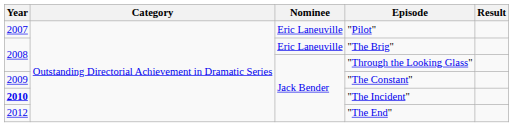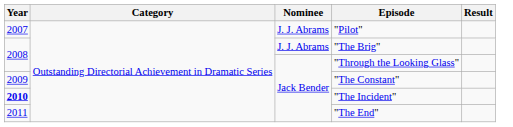 <table class="wikitable">
 <tr>
 <th>Year</th>
 <th>Category</th>
 <th>Nominee</th>
 <th>Episode</th>
 <th>Result</th>
 </tr>
 <tr>
 <td><a href='#'>2007</a></td>
 <td rowspan=6><a href='#'>Outstanding Directorial Achievement in Dramatic Series</a></td>
-<td><a href='#'>Eric Laneuville</a></td>
+<td><a href='#'>J. J. Abrams</a></td>
 <td>"<a href='#'>Pilot</a>"</td>
 <td></td>
 </tr>
 <tr>
 <td rowspan=2><a href='#'>2008</a></td>
-<td><a href='#'>Eric Laneuville</a></td>
+<td><a href='#'>J. J. Abrams</a></td>
 <td>"<a href='#'>The Brig</a>"</td>
 <td></td>
 </tr>
 <tr>
 <td rowspan=4><a href='#'>Jack Bender</a></td>
 <td>"<a href='#'>Through the Looking Glass</a>"</td>
 <td></td>
 </tr>
 <tr>
 <td><a href='#'>2009</a></td>
 <td>"<a href='#'>The Constant</a>"</td>
 <td></td>
 </tr>
 <tr>
 <td><strong><a href='#'>2010</a></strong></td>
 <td>"<a href='#'>The Incident</a>"</td>
 <td></td>
 </tr>
 <tr>
-<td><a href='#'>2012</a></td>
+<td><a href='#'>2011</a></td>
 <td>"<a href='#'>The End</a>"</td>
 <td></td>
 </tr>
 </table>
